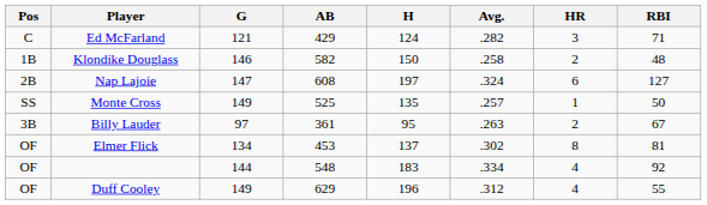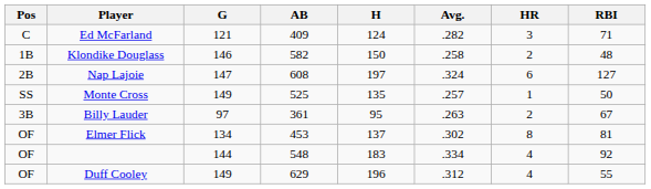 <table class="wikitable sortable">
 <tr>
 <th bgcolor="#DDDDFF" width="5%">Pos</th>
 <th bgcolor="#DDDDFF" width="16%">Player</th>
 <th bgcolor="#DDDDFF" width="9%">G</th>
 <th bgcolor="#DDDDFF" width="9%">AB</th>
 <th bgcolor="#DDDDFF" width="9%">H</th>
 <th bgcolor="#DDDDFF" width="9%">Avg.</th>
 <th bgcolor="#DDDDFF" width="9%">HR</th>
 <th bgcolor="#DDDDFF" width="9%">RBI</th>
 </tr>
 <tr align="center">
 <td>C</td>
 <td><a href='#'>Ed McFarland</a></td>
 <td>121</td>
-<td>429</td>
+<td>409</td>
 <td>124</td>
 <td>.282</td>
 <td>3</td>
 <td>71</td>
 </tr>
 <tr align=center>
 <td>1B</td>
 <td><a href='#'>Klondike Douglass</a></td>
 <td>146</td>
 <td>582</td>
 <td>150</td>
 <td>.258</td>
 <td>2</td>
 <td>48</td>
 </tr>
 <tr align=center>
 <td>2B</td>
 <td><a href='#'>Nap Lajoie</a></td>
 <td>147</td>
 <td>608</td>
 <td>197</td>
 <td>.324</td>
 <td>6</td>
 <td>127</td>
 </tr>
 <tr align=center>
 <td>SS</td>
 <td><a href='#'>Monte Cross</a></td>
 <td>149</td>
 <td>525</td>
 <td>135</td>
 <td>.257</td>
 <td>1</td>
 <td>50</td>
 </tr>
 <tr align=center>
 <td>3B</td>
 <td><a href='#'>Billy Lauder</a></td>
 <td>97</td>
 <td>361</td>
 <td>95</td>
 <td>.263</td>
 <td>2</td>
 <td>67</td>
 </tr>
 <tr align=center>
 <td>OF</td>
 <td><a href='#'>Elmer Flick</a></td>
 <td>134</td>
 <td>453</td>
 <td>137</td>
 <td>.302</td>
 <td>8</td>
 <td>81</td>
 </tr>
 <tr align=center>
 <td>OF</td>
 <td></td>
 <td>144</td>
 <td>548</td>
 <td>183</td>
 <td>.334</td>
 <td>4</td>
 <td>92</td>
 </tr>
 <tr align=center>
 <td>OF</td>
 <td><a href='#'>Duff Cooley</a></td>
 <td>149</td>
 <td>629</td>
 <td>196</td>
 <td>.312</td>
 <td>4</td>
 <td>55</td>
 </tr>
 </table>
